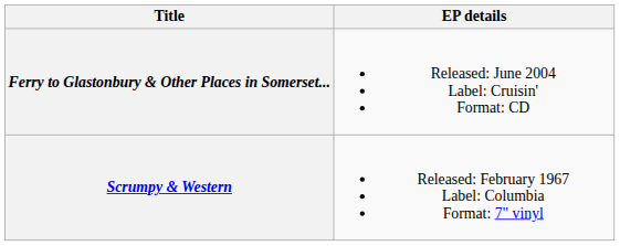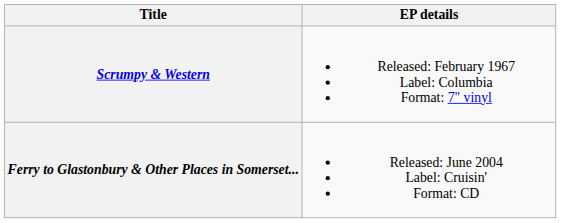 <table class="wikitable plainrowheaders" style="text-align:center;">
 <tr>
 <th scope="col">Title</th>
 <th scope="col" style="width:18em;">EP details</th>
 </tr>
 <tr>
+<th scope="row"><em><a href='#'>Scrumpy & Western</a></em></th>
+<td><br><ul><li>Released: February 1967</li><li>Label: Columbia</li><li>Format: <a href='#'>7" vinyl</a></li></ul></td>
+</tr>
+<tr>
 <th scope="row"><em>Ferry to Glastonbury & Other Places in Somerset...</em></th>
 <td><br><ul><li>Released: June 2004</li><li>Label: Cruisin'</li><li>Format: CD</li></ul></td>
 </tr>
-<tr>
-<th scope="row"><em><a href='#'>Scrumpy & Western</a></em></th>
-<td><br><ul><li>Released: February 1967</li><li>Label: Columbia</li><li>Format: <a href='#'>7" vinyl</a></li></ul></td>
-</tr>
 </table>
